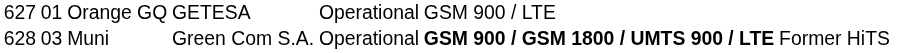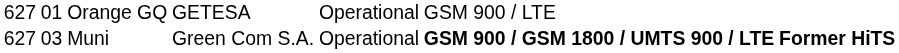 <table>
 <tr>
 <td>627</td>
 <td>01</td>
 <td>Orange GQ</td>
 <td>GETESA</td>
 <td>Operational</td>
 <td>GSM 900 / LTE</td>
 <td></td>
 </tr>
 <tr>
-<td>628</td>
+<td>627</td>
 <td>03</td>
 <td>Muni</td>
 <td>Green Com S.A.</td>
 <td>Operational</td>
 <td><strong>GSM 900 / GSM 1800 / UMTS 900 / LTE</strong></td>
-<td>Former HiTS</td>
+<td><strong>Former HiTS</strong></td>
 </tr>
 </table>
